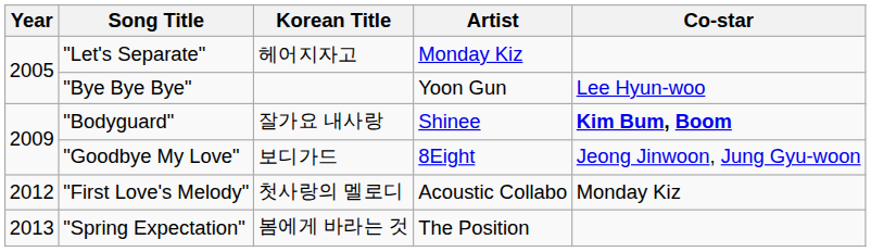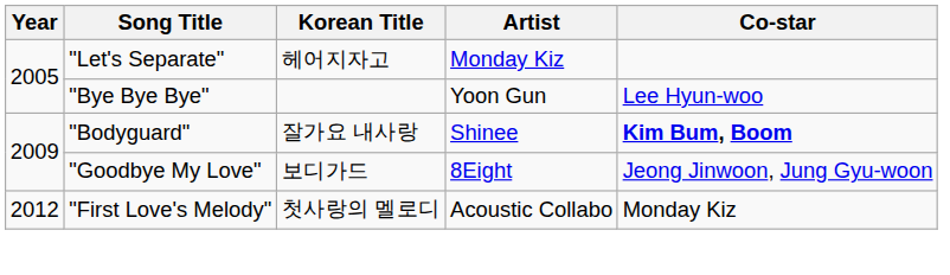 <table class="wikitable">
 <tr>
 <th width=10>Year</th>
 <th>Song Title</th>
 <th>Korean Title</th>
 <th>Artist</th>
 <th>Co-star</th>
 </tr>
 <tr>
 <td rowspan=2>2005</td>
 <td>"Let's Separate"</td>
 <td>헤어지자고</td>
 <td><a href='#'>Monday Kiz</a></td>
 <td></td>
 </tr>
 <tr>
 <td>"Bye Bye Bye"</td>
 <td></td>
 <td>Yoon Gun</td>
 <td><a href='#'>Lee Hyun-woo</a></td>
 </tr>
 <tr>
 <td rowspan=2>2009</td>
 <td>"Bodyguard"</td>
 <td>잘가요 내사랑</td>
 <td><a href='#'>Shinee</a></td>
 <td><strong><a href='#'>Kim Bum</a>, <a href='#'>Boom</a></strong></td>
 </tr>
 <tr>
 <td>"Goodbye My Love"</td>
 <td>보디가드</td>
 <td><a href='#'>8Eight</a></td>
 <td><a href='#'>Jeong Jinwoon</a>, <a href='#'>Jung Gyu-woon</a></td>
 </tr>
 <tr>
 <td>2012</td>
 <td>"First Love's Melody"</td>
 <td>첫사랑의 멜로디</td>
 <td>Acoustic Collabo</td>
 <td>Monday Kiz</td>
 </tr>
-<tr>
-<td>2013</td>
-<td>"Spring Expectation"</td>
-<td>봄에게 바라는 것</td>
-<td>The Position</td>
-<td></td>
-</tr>
 </table>
